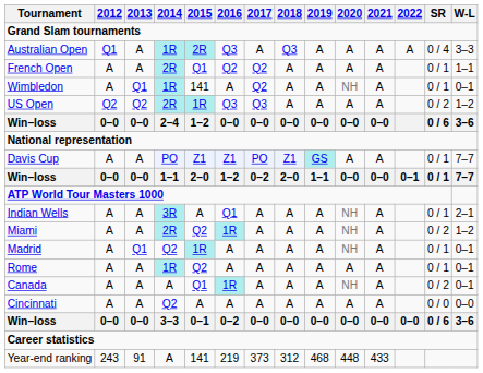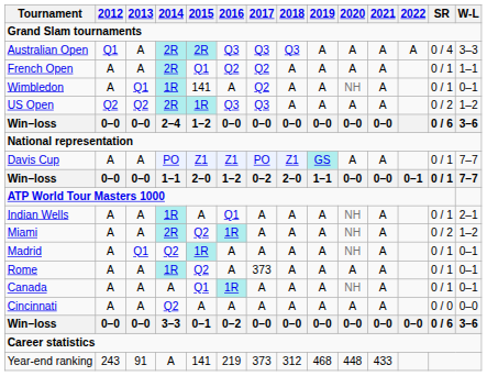 <table class=wikitable style=text-align:center;font-size:97%>
 <tr>
 <th>Tournament</th>
 <th><a href='#'>2012</a></th>
 <th><a href='#'>2013</a></th>
 <th><a href='#'>2014</a></th>
 <th><a href='#'>2015</a></th>
 <th><a href='#'>2016</a></th>
 <th><a href='#'>2017</a></th>
 <th><a href='#'>2018</a></th>
 <th><a href='#'>2019</a></th>
 <th><a href='#'>2020</a></th>
 <th><a href='#'>2021</a></th>
 <th><a href='#'>2022</a></th>
 <th>SR</th>
 <th>W-L</th>
 </tr>
 <tr>
 <td colspan="14" align="left"><strong>Grand Slam tournaments</strong></td>
 </tr>
 <tr>
 <td align=left><a href='#'>Australian Open</a></td>
 <td><a href='#'>Q1</a></td>
 <td>A</td>
-<td bgcolor=afeeee><a href='#'>1R</a></td>
+<td bgcolor=afeeee><a href='#'>2R</a></td>
 <td bgcolor=afeeee><a href='#'>2R</a></td>
 <td><a href='#'>Q3</a></td>
-<td>A</td>
+<td><a href='#'>Q3</a></td>
 <td><a href='#'>Q3</a></td>
 <td>A</td>
 <td>A</td>
 <td>A</td>
 <td>A</td>
 <td>0 / 4</td>
 <td>3–3</td>
 </tr>
 <tr>
 <td align=left><a href='#'>French Open</a></td>
 <td>A</td>
 <td>A</td>
 <td bgcolor=afeeee><a href='#'>2R</a></td>
 <td><a href='#'>Q1</a></td>
 <td><a href='#'>Q2</a></td>
 <td><a href='#'>Q2</a></td>
 <td>A</td>
 <td>A</td>
 <td>A</td>
 <td>A</td>
 <td></td>
 <td>0 / 1</td>
 <td>1–1</td>
 </tr>
 <tr>
 <td align=left><a href='#'>Wimbledon</a></td>
 <td>A</td>
 <td><a href='#'>Q1</a></td>
 <td bgcolor=afeeee><a href='#'>1R</a></td>
 <td>141</td>
 <td>A</td>
 <td><a href='#'>Q2</a></td>
 <td>A</td>
 <td>A</td>
 <td style=color:#767676>NH</td>
 <td>A</td>
 <td></td>
 <td>0 / 1</td>
 <td>0–1</td>
 </tr>
 <tr>
 <td align=left><a href='#'>US Open</a></td>
 <td><a href='#'>Q2</a></td>
 <td><a href='#'>Q2</a></td>
 <td bgcolor=afeeee><a href='#'>2R</a></td>
 <td bgcolor=afeeee><a href='#'>1R</a></td>
 <td><a href='#'>Q3</a></td>
 <td><a href='#'>Q3</a></td>
 <td>A</td>
 <td>A</td>
 <td>A</td>
 <td>A</td>
 <td></td>
 <td>0 / 2</td>
 <td>1–2</td>
 </tr>
 <tr>
 <th style=text-align:left>Win–loss</th>
 <th>0–0</th>
 <th>0–0</th>
 <th>2–4</th>
 <th>1–2</th>
 <th>0–0</th>
 <th>0–0</th>
 <th>0–0</th>
 <th>0–0</th>
 <th>0–0</th>
 <th>0–0</th>
 <th></th>
 <th>0 / 6</th>
 <th>3–6</th>
 </tr>
 <tr>
 <td colspan="14" align="left"><strong>National representation</strong></td>
 </tr>
 <tr>
 <td align=left><a href='#'>Davis Cup</a></td>
 <td>A</td>
 <td>A</td>
 <td bgcolor=ecf2ff><a href='#'>PO</a></td>
 <td bgcolor=ecf2ff><a href='#'>Z1</a></td>
 <td bgcolor=ecf2ff><a href='#'>Z1</a></td>
 <td bgcolor=ecf2ff><a href='#'>PO</a></td>
 <td bgcolor=ecf2ff><a href='#'>Z1</a></td>
 <td bgcolor=afeeee><a href='#'>GS</a></td>
 <td>A</td>
 <td>A</td>
 <td></td>
 <td>0 / 1</td>
 <td>7–7</td>
 </tr>
 <tr>
 <th style=text-align:left>Win–loss</th>
 <th>0–0</th>
 <th>0–0</th>
 <th>1–1</th>
 <th>2–0</th>
 <th>1–2</th>
 <th>0–2</th>
 <th>2–0</th>
 <th>1–1</th>
 <th>0–0</th>
 <th>0–0</th>
 <th>0–1</th>
 <th>0 / 1</th>
 <th>7–7</th>
 </tr>
 <tr>
 <td colspan="13" align="left"><strong><a href='#'>ATP World Tour Masters 1000</a></strong></td>
 </tr>
 <tr>
 <td align=left><a href='#'>Indian Wells</a></td>
 <td>A</td>
 <td>A</td>
-<td bgcolor=afeeee><a href='#'>3R</a></td>
+<td bgcolor=afeeee><a href='#'>1R</a></td>
 <td>A</td>
 <td><a href='#'>Q1</a></td>
 <td>A</td>
 <td>A</td>
 <td>A</td>
 <td style=color:#767676>NH</td>
 <td>A</td>
 <td></td>
 <td>0 / 1</td>
 <td>2–1</td>
 </tr>
 <tr>
 <td align=left><a href='#'>Miami</a></td>
 <td>A</td>
 <td>A</td>
 <td bgcolor=afeeee><a href='#'>2R</a></td>
 <td><a href='#'>Q2</a></td>
 <td bgcolor=afeeee><a href='#'>1R</a></td>
 <td>A</td>
 <td>A</td>
 <td>A</td>
 <td style=color:#767676>NH</td>
 <td>A</td>
 <td></td>
 <td>0 / 2</td>
 <td>1–2</td>
 </tr>
 <tr>
 <td align=left><a href='#'>Madrid</a></td>
 <td>A</td>
 <td><a href='#'>Q1</a></td>
 <td><a href='#'>Q2</a></td>
 <td bgcolor=afeeee><a href='#'>1R</a></td>
 <td>A</td>
 <td>A</td>
 <td>A</td>
 <td>A</td>
 <td style=color:#767676>NH</td>
 <td>A</td>
 <td></td>
 <td>0 / 1</td>
 <td>0–1</td>
 </tr>
 <tr>
 <td align=left><a href='#'>Rome</a></td>
 <td>A</td>
 <td>A</td>
 <td bgcolor=afeeee><a href='#'>1R</a></td>
 <td><a href='#'>Q2</a></td>
 <td>A</td>
-<td>A</td>
+<td>373</td>
 <td>A</td>
 <td>A</td>
 <td>A</td>
 <td>A</td>
 <td></td>
 <td>0 / 1</td>
 <td>0–1</td>
 </tr>
 <tr>
 <td align=left><a href='#'>Canada</a></td>
 <td>A</td>
 <td>A</td>
 <td>A</td>
 <td><a href='#'>Q1</a></td>
 <td bgcolor=afeeee><a href='#'>1R</a></td>
 <td>A</td>
 <td>A</td>
 <td>A</td>
 <td style=color:#767676>NH</td>
 <td>A</td>
 <td></td>
-<td>0 / 2</td>
+<td>0 / 1</td>
 <td>0–1</td>
 </tr>
 <tr>
 <td align=left><a href='#'>Cincinnati</a></td>
 <td>A</td>
 <td>A</td>
 <td><a href='#'>Q2</a></td>
 <td>A</td>
 <td>A</td>
 <td>A</td>
 <td>A</td>
 <td>A</td>
 <td>A</td>
 <td>A</td>
 <td></td>
 <td>0 / 0</td>
 <td>0–0</td>
 </tr>
 <tr>
 <th style=text-align:left>Win–loss</th>
 <th>0–0</th>
 <th>0–0</th>
 <th>3–3</th>
 <th>0–1</th>
 <th>0–2</th>
 <th>0–0</th>
 <th>0–0</th>
 <th>0–0</th>
 <th>0–0</th>
 <th>0–0</th>
 <th>0–0</th>
 <th>0 / 6</th>
 <th>3–6</th>
 </tr>
 <tr>
 <td colspan="14" align="left"><strong>Career statistics</strong></td>
 </tr>
 <tr>
 <td align=left>Year-end ranking</td>
 <td>243</td>
 <td>91</td>
 <td>A</td>
 <td>141</td>
 <td>219</td>
 <td>373</td>
 <td>312</td>
 <td>468</td>
 <td>448</td>
 <td>433</td>
 <td></td>
 <td colspan="2"></td>
 </tr>
 </table>
